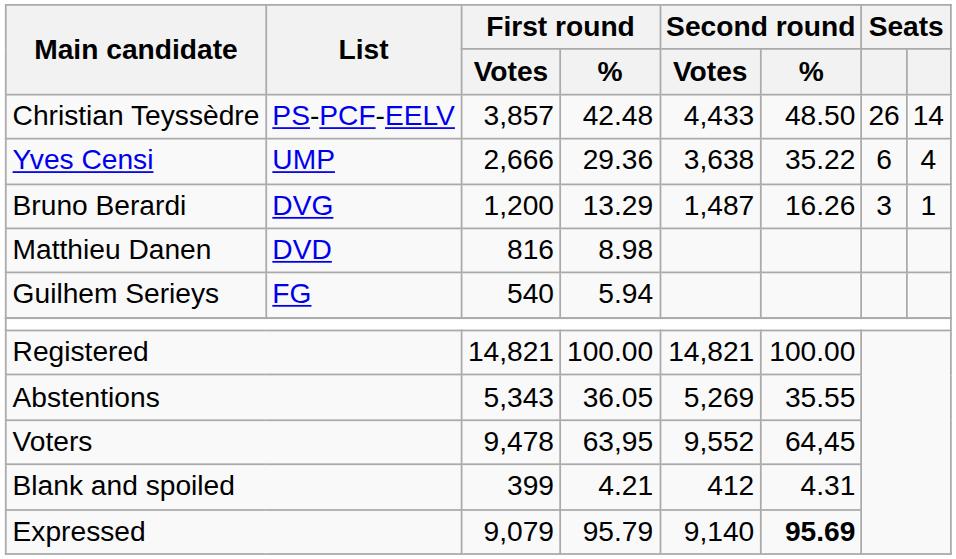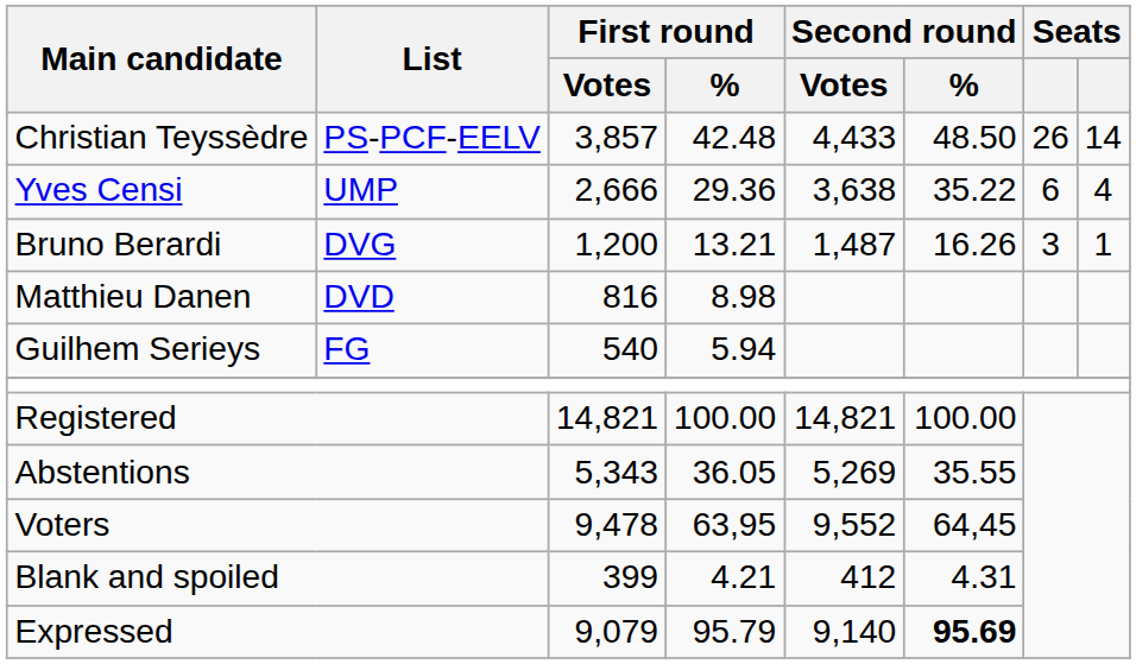 <table class="wikitable" style="margin: 0 auto">
 <tr>
 <th rowspan=2>Main candidate</th>
 <th rowspan=2>List</th>
 <th colspan=2>First round</th>
 <th colspan=2>Second round</th>
 <th colspan=2>Seats</th>
 </tr>
 <tr>
 <th>Votes</th>
 <th>%</th>
 <th>Votes</th>
 <th>%</th>
 <th></th>
 <th></th>
 </tr>
 <tr>
 <td>Christian Teyssèdre</td>
 <td><a href='#'>PS</a>-<a href='#'>PCF</a>-<a href='#'>EELV</a></td>
 <td style="text-align: right">3,857</td>
 <td style="text-align: right">42.48</td>
 <td style="text-align: right">4,433</td>
 <td style="text-align: right">48.50</td>
 <td style="text-align: center">26</td>
 <td style="text-align: center">14</td>
 </tr>
 <tr>
 <td><a href='#'>Yves Censi</a></td>
 <td><a href='#'>UMP</a></td>
 <td style="text-align: right">2,666</td>
 <td style="text-align: right">29.36</td>
 <td style="text-align: right">3,638</td>
 <td style="text-align: right">35.22</td>
 <td style="text-align: center">6</td>
 <td style="text-align: center">4</td>
 </tr>
 <tr>
 <td>Bruno Berardi</td>
 <td><a href='#'>DVG</a></td>
 <td style="text-align: right">1,200</td>
-<td style="text-align: right">13.29</td>
+<td style="text-align: right">13.21</td>
 <td style="text-align: right">1,487</td>
 <td style="text-align: right">16.26</td>
 <td style="text-align: center">3</td>
 <td style="text-align: center">1</td>
 </tr>
 <tr>
 <td>Matthieu Danen</td>
 <td><a href='#'>DVD</a></td>
 <td style="text-align: right">816</td>
 <td style="text-align: right">8.98</td>
 <td style="text-align: right"></td>
 <td style="text-align: right"></td>
 <td style="text-align: center"></td>
 <td style="text-align: center"></td>
 </tr>
 <tr>
 <td>Guilhem Serieys</td>
 <td><a href='#'>FG</a></td>
 <td style="text-align: right">540</td>
 <td style="text-align: right">5.94</td>
 <td style="text-align: right"></td>
 <td style="text-align: right"></td>
 <td style="text-align: center"></td>
 <td style="text-align: center"></td>
 </tr>
 <tr>
 </tr>
 <tr bgcolor=white>
 <td colspan=9></td>
 </tr>
 <tr>
 <td colspan=2>Registered</td>
 <td style="text-align: right">14,821</td>
 <td style="text-align: right">100.00</td>
 <td style="text-align: right">14,821</td>
 <td style="text-align: right">100.00</td>
 <td colspan=2 rowspan=5></td>
 </tr>
 <tr>
 <td colspan=2>Abstentions</td>
 <td style="text-align: right">5,343</td>
 <td style="text-align: right">36.05</td>
 <td style="text-align: right">5,269</td>
 <td style="text-align: right">35.55</td>
 </tr>
 <tr>
 <td colspan=2>Voters</td>
 <td style="text-align: right">9,478</td>
 <td style="text-align: right">63,95</td>
 <td style="text-align: right">9,552</td>
 <td style="text-align: right">64,45</td>
 </tr>
 <tr>
 <td colspan=2>Blank and spoiled</td>
 <td style="text-align: right">399</td>
 <td style="text-align: right">4.21</td>
 <td style="text-align: right">412</td>
 <td style="text-align: right">4.31</td>
 </tr>
 <tr>
 <td colspan=2>Expressed</td>
 <td style="text-align: right">9,079</td>
 <td style="text-align: right">95.79</td>
 <td style="text-align: right">9,140</td>
 <td style="text-align: right"><strong>95.69</strong></td>
 </tr>
 </table>
